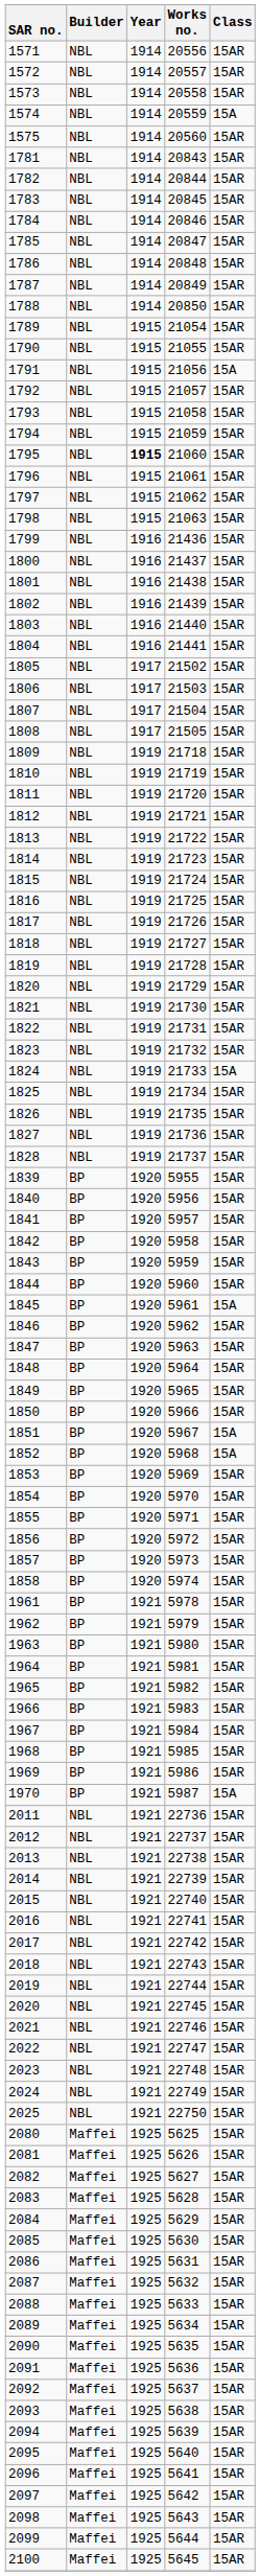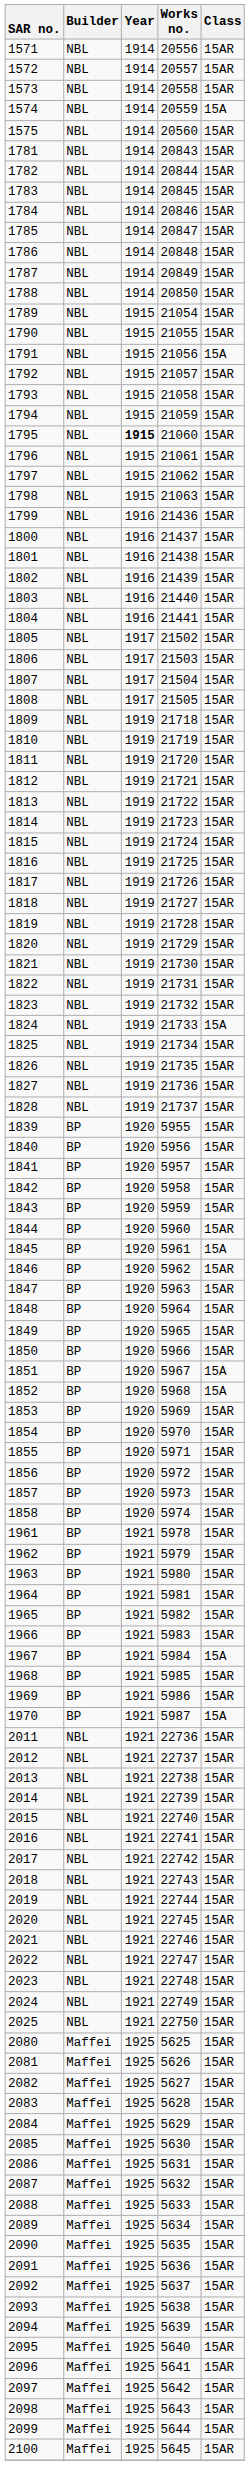 <table class="wikitable collapsible collapsed sortable" style="margin:0.5em auto; font-size:100%;">
 <tr>
 <th><br>SAR no.</th>
 <th>Builder<br></th>
 <th>Year<br></th>
 <th>Works<br>no.</th>
 <th>Class<br></th>
 </tr>
 <tr>
 <td>1571</td>
 <td>NBL</td>
 <td>1914</td>
 <td>20556</td>
 <td>15AR</td>
 </tr>
 <tr>
 <td>1572</td>
 <td>NBL</td>
 <td>1914</td>
 <td>20557</td>
 <td>15AR</td>
 </tr>
 <tr>
 <td>1573</td>
 <td>NBL</td>
 <td>1914</td>
 <td>20558</td>
 <td>15AR</td>
 </tr>
 <tr>
 <td>1574</td>
 <td>NBL</td>
 <td>1914</td>
 <td>20559</td>
 <td>15A</td>
 </tr>
 <tr>
 <td>1575</td>
 <td>NBL</td>
 <td>1914</td>
 <td>20560</td>
 <td>15AR</td>
 </tr>
 <tr>
 <td>1781</td>
 <td>NBL</td>
 <td>1914</td>
 <td>20843</td>
 <td>15AR</td>
 </tr>
 <tr>
 <td>1782</td>
 <td>NBL</td>
 <td>1914</td>
 <td>20844</td>
 <td>15AR</td>
 </tr>
 <tr>
 <td>1783</td>
 <td>NBL</td>
 <td>1914</td>
 <td>20845</td>
 <td>15AR</td>
 </tr>
 <tr>
 <td>1784</td>
 <td>NBL</td>
 <td>1914</td>
 <td>20846</td>
 <td>15AR</td>
 </tr>
 <tr>
 <td>1785</td>
 <td>NBL</td>
 <td>1914</td>
 <td>20847</td>
 <td>15AR</td>
 </tr>
 <tr>
 <td>1786</td>
 <td>NBL</td>
 <td>1914</td>
 <td>20848</td>
 <td>15AR</td>
 </tr>
 <tr>
 <td>1787</td>
 <td>NBL</td>
 <td>1914</td>
 <td>20849</td>
 <td>15AR</td>
 </tr>
 <tr>
 <td>1788</td>
 <td>NBL</td>
 <td>1914</td>
 <td>20850</td>
 <td>15AR</td>
 </tr>
 <tr>
 <td>1789</td>
 <td>NBL</td>
 <td>1915</td>
 <td>21054</td>
 <td>15AR</td>
 </tr>
 <tr>
 <td>1790</td>
 <td>NBL</td>
 <td>1915</td>
 <td>21055</td>
 <td>15AR</td>
 </tr>
 <tr>
 <td>1791</td>
 <td>NBL</td>
 <td>1915</td>
 <td>21056</td>
 <td>15A</td>
 </tr>
 <tr>
 <td>1792</td>
 <td>NBL</td>
 <td>1915</td>
 <td>21057</td>
 <td>15AR</td>
 </tr>
 <tr>
 <td>1793</td>
 <td>NBL</td>
 <td>1915</td>
 <td>21058</td>
 <td>15AR</td>
 </tr>
 <tr>
 <td>1794</td>
 <td>NBL</td>
 <td>1915</td>
 <td>21059</td>
 <td>15AR</td>
 </tr>
 <tr>
 <td>1795</td>
 <td>NBL</td>
 <td><strong>1915</strong></td>
 <td>21060</td>
 <td>15AR</td>
 </tr>
 <tr>
 <td>1796</td>
 <td>NBL</td>
 <td>1915</td>
 <td>21061</td>
 <td>15AR</td>
 </tr>
 <tr>
 <td>1797</td>
 <td>NBL</td>
 <td>1915</td>
 <td>21062</td>
 <td>15AR</td>
 </tr>
 <tr>
 <td>1798</td>
 <td>NBL</td>
 <td>1915</td>
 <td>21063</td>
 <td>15AR</td>
 </tr>
 <tr>
 <td>1799</td>
 <td>NBL</td>
 <td>1916</td>
 <td>21436</td>
 <td>15AR</td>
 </tr>
 <tr>
 <td>1800</td>
 <td>NBL</td>
 <td>1916</td>
 <td>21437</td>
 <td>15AR</td>
 </tr>
 <tr>
 <td>1801</td>
 <td>NBL</td>
 <td>1916</td>
 <td>21438</td>
 <td>15AR</td>
 </tr>
 <tr>
 <td>1802</td>
 <td>NBL</td>
 <td>1916</td>
 <td>21439</td>
 <td>15AR</td>
 </tr>
 <tr>
 <td>1803</td>
 <td>NBL</td>
 <td>1916</td>
 <td>21440</td>
 <td>15AR</td>
 </tr>
 <tr>
 <td>1804</td>
 <td>NBL</td>
 <td>1916</td>
 <td>21441</td>
 <td>15AR</td>
 </tr>
 <tr>
 <td>1805</td>
 <td>NBL</td>
 <td>1917</td>
 <td>21502</td>
 <td>15AR</td>
 </tr>
 <tr>
 <td>1806</td>
 <td>NBL</td>
 <td>1917</td>
 <td>21503</td>
 <td>15AR</td>
 </tr>
 <tr>
 <td>1807</td>
 <td>NBL</td>
 <td>1917</td>
 <td>21504</td>
 <td>15AR</td>
 </tr>
 <tr>
 <td>1808</td>
 <td>NBL</td>
 <td>1917</td>
 <td>21505</td>
 <td>15AR</td>
 </tr>
 <tr>
 <td>1809</td>
 <td>NBL</td>
 <td>1919</td>
 <td>21718</td>
 <td>15AR</td>
 </tr>
 <tr>
 <td>1810</td>
 <td>NBL</td>
 <td>1919</td>
 <td>21719</td>
 <td>15AR</td>
 </tr>
 <tr>
 <td>1811</td>
 <td>NBL</td>
 <td>1919</td>
 <td>21720</td>
 <td>15AR</td>
 </tr>
 <tr>
 <td>1812</td>
 <td>NBL</td>
 <td>1919</td>
 <td>21721</td>
 <td>15AR</td>
 </tr>
 <tr>
 <td>1813</td>
 <td>NBL</td>
 <td>1919</td>
 <td>21722</td>
 <td>15AR</td>
 </tr>
 <tr>
 <td>1814</td>
 <td>NBL</td>
 <td>1919</td>
 <td>21723</td>
 <td>15AR</td>
 </tr>
 <tr>
 <td>1815</td>
 <td>NBL</td>
 <td>1919</td>
 <td>21724</td>
 <td>15AR</td>
 </tr>
 <tr>
 <td>1816</td>
 <td>NBL</td>
 <td>1919</td>
 <td>21725</td>
 <td>15AR</td>
 </tr>
 <tr>
 <td>1817</td>
 <td>NBL</td>
 <td>1919</td>
 <td>21726</td>
 <td>15AR</td>
 </tr>
 <tr>
 <td>1818</td>
 <td>NBL</td>
 <td>1919</td>
 <td>21727</td>
 <td>15AR</td>
 </tr>
 <tr>
 <td>1819</td>
 <td>NBL</td>
 <td>1919</td>
 <td>21728</td>
 <td>15AR</td>
 </tr>
 <tr>
 <td>1820</td>
 <td>NBL</td>
 <td>1919</td>
 <td>21729</td>
 <td>15AR</td>
 </tr>
 <tr>
 <td>1821</td>
 <td>NBL</td>
 <td>1919</td>
 <td>21730</td>
 <td>15AR</td>
 </tr>
 <tr>
 <td>1822</td>
 <td>NBL</td>
 <td>1919</td>
 <td>21731</td>
 <td>15AR</td>
 </tr>
 <tr>
 <td>1823</td>
 <td>NBL</td>
 <td>1919</td>
 <td>21732</td>
 <td>15AR</td>
 </tr>
 <tr>
 <td>1824</td>
 <td>NBL</td>
 <td>1919</td>
 <td>21733</td>
 <td>15A</td>
 </tr>
 <tr>
 <td>1825</td>
 <td>NBL</td>
 <td>1919</td>
 <td>21734</td>
 <td>15AR</td>
 </tr>
 <tr>
 <td>1826</td>
 <td>NBL</td>
 <td>1919</td>
 <td>21735</td>
 <td>15AR</td>
 </tr>
 <tr>
 <td>1827</td>
 <td>NBL</td>
 <td>1919</td>
 <td>21736</td>
 <td>15AR</td>
 </tr>
 <tr>
 <td>1828</td>
 <td>NBL</td>
 <td>1919</td>
 <td>21737</td>
 <td>15AR</td>
 </tr>
 <tr>
 <td>1839</td>
 <td>BP</td>
 <td>1920</td>
 <td>5955</td>
 <td>15AR</td>
 </tr>
 <tr>
 <td>1840</td>
 <td>BP</td>
 <td>1920</td>
 <td>5956</td>
 <td>15AR</td>
 </tr>
 <tr>
 <td>1841</td>
 <td>BP</td>
 <td>1920</td>
 <td>5957</td>
 <td>15AR</td>
 </tr>
 <tr>
 <td>1842</td>
 <td>BP</td>
 <td>1920</td>
 <td>5958</td>
 <td>15AR</td>
 </tr>
 <tr>
 <td>1843</td>
 <td>BP</td>
 <td>1920</td>
 <td>5959</td>
 <td>15AR</td>
 </tr>
 <tr>
 <td>1844</td>
 <td>BP</td>
 <td>1920</td>
 <td>5960</td>
 <td>15AR</td>
 </tr>
 <tr>
 <td>1845</td>
 <td>BP</td>
 <td>1920</td>
 <td>5961</td>
 <td>15A</td>
 </tr>
 <tr>
 <td>1846</td>
 <td>BP</td>
 <td>1920</td>
 <td>5962</td>
 <td>15AR</td>
 </tr>
 <tr>
 <td>1847</td>
 <td>BP</td>
 <td>1920</td>
 <td>5963</td>
 <td>15AR</td>
 </tr>
 <tr>
 <td>1848</td>
 <td>BP</td>
 <td>1920</td>
 <td>5964</td>
 <td>15AR</td>
 </tr>
 <tr>
 <td>1849</td>
 <td>BP</td>
 <td>1920</td>
 <td>5965</td>
 <td>15AR</td>
 </tr>
 <tr>
 <td>1850</td>
 <td>BP</td>
 <td>1920</td>
 <td>5966</td>
 <td>15AR</td>
 </tr>
 <tr>
 <td>1851</td>
 <td>BP</td>
 <td>1920</td>
 <td>5967</td>
 <td>15A</td>
 </tr>
 <tr>
 <td>1852</td>
 <td>BP</td>
 <td>1920</td>
 <td>5968</td>
 <td>15A</td>
 </tr>
 <tr>
 <td>1853</td>
 <td>BP</td>
 <td>1920</td>
 <td>5969</td>
 <td>15AR</td>
 </tr>
 <tr>
 <td>1854</td>
 <td>BP</td>
 <td>1920</td>
 <td>5970</td>
 <td>15AR</td>
 </tr>
 <tr>
 <td>1855</td>
 <td>BP</td>
 <td>1920</td>
 <td>5971</td>
 <td>15AR</td>
 </tr>
 <tr>
 <td>1856</td>
 <td>BP</td>
 <td>1920</td>
 <td>5972</td>
 <td>15AR</td>
 </tr>
 <tr>
 <td>1857</td>
 <td>BP</td>
 <td>1920</td>
 <td>5973</td>
 <td>15AR</td>
 </tr>
 <tr>
 <td>1858</td>
 <td>BP</td>
 <td>1920</td>
 <td>5974</td>
 <td>15AR</td>
 </tr>
 <tr>
 <td>1961</td>
 <td>BP</td>
 <td>1921</td>
 <td>5978</td>
 <td>15AR</td>
 </tr>
 <tr>
 <td>1962</td>
 <td>BP</td>
 <td>1921</td>
 <td>5979</td>
 <td>15AR</td>
 </tr>
 <tr>
 <td>1963</td>
 <td>BP</td>
 <td>1921</td>
 <td>5980</td>
 <td>15AR</td>
 </tr>
 <tr>
 <td>1964</td>
 <td>BP</td>
 <td>1921</td>
 <td>5981</td>
 <td>15AR</td>
 </tr>
 <tr>
 <td>1965</td>
 <td>BP</td>
 <td>1921</td>
 <td>5982</td>
 <td>15AR</td>
 </tr>
 <tr>
 <td>1966</td>
 <td>BP</td>
 <td>1921</td>
 <td>5983</td>
 <td>15AR</td>
 </tr>
 <tr>
 <td>1967</td>
 <td>BP</td>
 <td>1921</td>
 <td>5984</td>
-<td>15AR</td>
+<td>15A</td>
 </tr>
 <tr>
 <td>1968</td>
 <td>BP</td>
 <td>1921</td>
 <td>5985</td>
 <td>15AR</td>
 </tr>
 <tr>
 <td>1969</td>
 <td>BP</td>
 <td>1921</td>
 <td>5986</td>
 <td>15AR</td>
 </tr>
 <tr>
 <td>1970</td>
 <td>BP</td>
 <td>1921</td>
 <td>5987</td>
 <td>15A</td>
 </tr>
 <tr>
 <td>2011</td>
 <td>NBL</td>
 <td>1921</td>
 <td>22736</td>
 <td>15AR</td>
 </tr>
 <tr>
 <td>2012</td>
 <td>NBL</td>
 <td>1921</td>
 <td>22737</td>
 <td>15AR</td>
 </tr>
 <tr>
 <td>2013</td>
 <td>NBL</td>
 <td>1921</td>
 <td>22738</td>
 <td>15AR</td>
 </tr>
 <tr>
 <td>2014</td>
 <td>NBL</td>
 <td>1921</td>
 <td>22739</td>
 <td>15AR</td>
 </tr>
 <tr>
 <td>2015</td>
 <td>NBL</td>
 <td>1921</td>
 <td>22740</td>
 <td>15AR</td>
 </tr>
 <tr>
 <td>2016</td>
 <td>NBL</td>
 <td>1921</td>
 <td>22741</td>
 <td>15AR</td>
 </tr>
 <tr>
 <td>2017</td>
 <td>NBL</td>
 <td>1921</td>
 <td>22742</td>
 <td>15AR</td>
 </tr>
 <tr>
 <td>2018</td>
 <td>NBL</td>
 <td>1921</td>
 <td>22743</td>
 <td>15AR</td>
 </tr>
 <tr>
 <td>2019</td>
 <td>NBL</td>
 <td>1921</td>
 <td>22744</td>
 <td>15AR</td>
 </tr>
 <tr>
 <td>2020</td>
 <td>NBL</td>
 <td>1921</td>
 <td>22745</td>
 <td>15AR</td>
 </tr>
 <tr>
 <td>2021</td>
 <td>NBL</td>
 <td>1921</td>
 <td>22746</td>
 <td>15AR</td>
 </tr>
 <tr>
 <td>2022</td>
 <td>NBL</td>
 <td>1921</td>
 <td>22747</td>
 <td>15AR</td>
 </tr>
 <tr>
 <td>2023</td>
 <td>NBL</td>
 <td>1921</td>
 <td>22748</td>
 <td>15AR</td>
 </tr>
 <tr>
 <td>2024</td>
 <td>NBL</td>
 <td>1921</td>
 <td>22749</td>
 <td>15AR</td>
 </tr>
 <tr>
 <td>2025</td>
 <td>NBL</td>
 <td>1921</td>
 <td>22750</td>
 <td>15AR</td>
 </tr>
 <tr>
 <td>2080</td>
 <td>Maffei</td>
 <td>1925</td>
 <td>5625</td>
 <td>15AR</td>
 </tr>
 <tr>
 <td>2081</td>
 <td>Maffei</td>
 <td>1925</td>
 <td>5626</td>
 <td>15AR</td>
 </tr>
 <tr>
 <td>2082</td>
 <td>Maffei</td>
 <td>1925</td>
 <td>5627</td>
 <td>15AR</td>
 </tr>
 <tr>
 <td>2083</td>
 <td>Maffei</td>
 <td>1925</td>
 <td>5628</td>
 <td>15AR</td>
 </tr>
 <tr>
 <td>2084</td>
 <td>Maffei</td>
 <td>1925</td>
 <td>5629</td>
 <td>15AR</td>
 </tr>
 <tr>
 <td>2085</td>
 <td>Maffei</td>
 <td>1925</td>
 <td>5630</td>
 <td>15AR</td>
 </tr>
 <tr>
 <td>2086</td>
 <td>Maffei</td>
 <td>1925</td>
 <td>5631</td>
 <td>15AR</td>
 </tr>
 <tr>
 <td>2087</td>
 <td>Maffei</td>
 <td>1925</td>
 <td>5632</td>
 <td>15AR</td>
 </tr>
 <tr>
 <td>2088</td>
 <td>Maffei</td>
 <td>1925</td>
 <td>5633</td>
 <td>15AR</td>
 </tr>
 <tr>
 <td>2089</td>
 <td>Maffei</td>
 <td>1925</td>
 <td>5634</td>
 <td>15AR</td>
 </tr>
 <tr>
 <td>2090</td>
 <td>Maffei</td>
 <td>1925</td>
 <td>5635</td>
 <td>15AR</td>
 </tr>
 <tr>
 <td>2091</td>
 <td>Maffei</td>
 <td>1925</td>
 <td>5636</td>
 <td>15AR</td>
 </tr>
 <tr>
 <td>2092</td>
 <td>Maffei</td>
 <td>1925</td>
 <td>5637</td>
 <td>15AR</td>
 </tr>
 <tr>
 <td>2093</td>
 <td>Maffei</td>
 <td>1925</td>
 <td>5638</td>
 <td>15AR</td>
 </tr>
 <tr>
 <td>2094</td>
 <td>Maffei</td>
 <td>1925</td>
 <td>5639</td>
 <td>15AR</td>
 </tr>
 <tr>
 <td>2095</td>
 <td>Maffei</td>
 <td>1925</td>
 <td>5640</td>
 <td>15AR</td>
 </tr>
 <tr>
 <td>2096</td>
 <td>Maffei</td>
 <td>1925</td>
 <td>5641</td>
 <td>15AR</td>
 </tr>
 <tr>
 <td>2097</td>
 <td>Maffei</td>
 <td>1925</td>
 <td>5642</td>
 <td>15AR</td>
 </tr>
 <tr>
 <td>2098</td>
 <td>Maffei</td>
 <td>1925</td>
 <td>5643</td>
 <td>15AR</td>
 </tr>
 <tr>
 <td>2099</td>
 <td>Maffei</td>
 <td>1925</td>
 <td>5644</td>
 <td>15AR</td>
 </tr>
 <tr>
 <td>2100</td>
 <td>Maffei</td>
 <td>1925</td>
 <td>5645</td>
 <td>15AR</td>
 </tr>
 <tr>
 </tr>
 </table>
